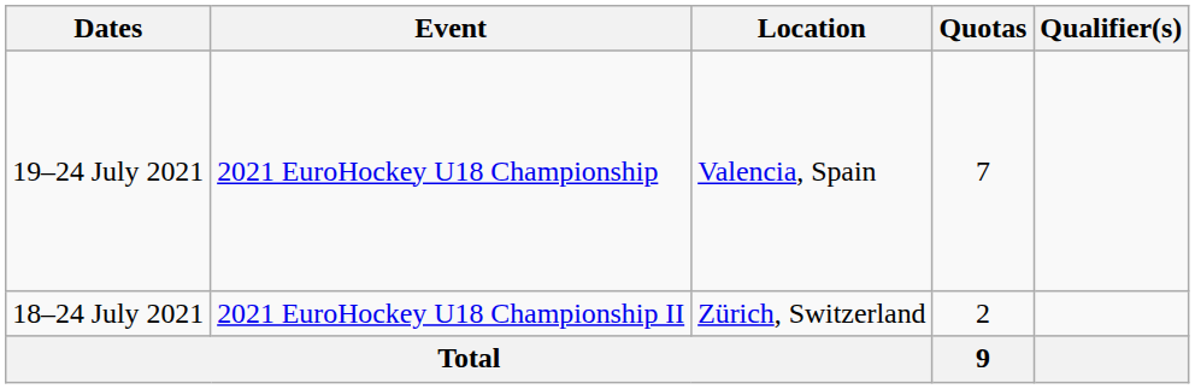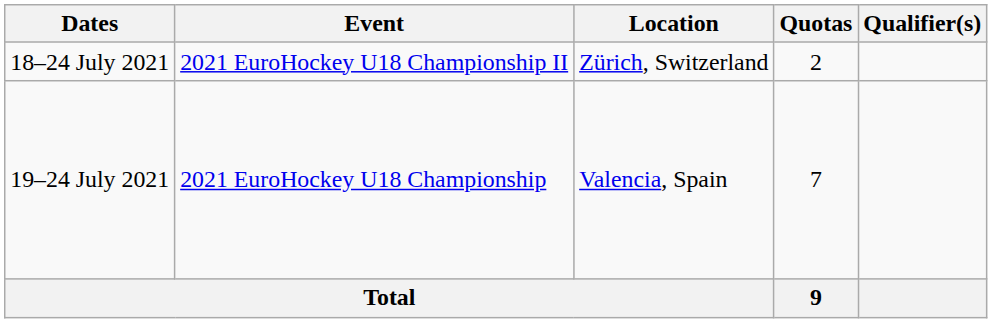 <table class="wikitable">
 <tr>
 <th>Dates</th>
 <th>Event</th>
 <th>Location</th>
 <th>Quotas</th>
 <th>Qualifier(s)</th>
 </tr>
 <tr>
+<td>18–24 July 2021</td>
+<td><a href='#'>2021 EuroHockey U18 Championship II</a></td>
+<td><a href='#'>Zürich</a>, Switzerland</td>
+<td align=center>2</td>
+<td><br></td>
+</tr>
+<tr>
 <td>19–24 July 2021</td>
 <td><a href='#'>2021 EuroHockey U18 Championship</a></td>
 <td><a href='#'>Valencia</a>, Spain</td>
 <td align=center>7</td>
 <td><br><br><br><br><br><s></s><br><br></td>
 </tr>
 <tr>
-<td>18–24 July 2021</td>
-<td><a href='#'>2021 EuroHockey U18 Championship II</a></td>
-<td><a href='#'>Zürich</a>, Switzerland</td>
-<td align=center>2</td>
-<td><br></td>
-</tr>
-<tr>
 <th colspan=3>Total</th>
 <th>9</th>
 <th></th>
 </tr>
 </table>
